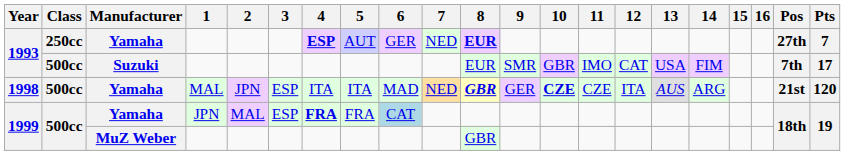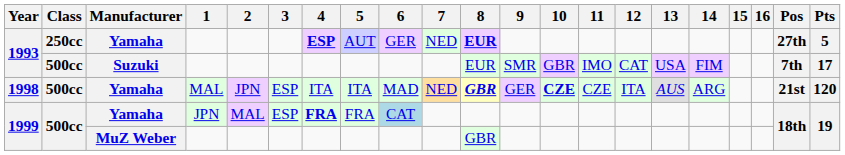 <table class="wikitable" style="text-align:center">
 <tr>
 <th>Year</th>
 <th>Class</th>
 <th>Manufacturer</th>
 <th>1</th>
 <th>2</th>
 <th>3</th>
 <th>4</th>
 <th>5</th>
 <th>6</th>
 <th>7</th>
 <th>8</th>
 <th>9</th>
 <th>10</th>
 <th>11</th>
 <th>12</th>
 <th>13</th>
 <th>14</th>
 <th>15</th>
 <th>16</th>
 <th>Pos</th>
 <th>Pts</th>
 </tr>
 <tr>
 <th rowspan="2"><a href='#'>1993</a></th>
 <th>250cc</th>
 <th><a href='#'>Yamaha</a></th>
 <td></td>
 <td></td>
 <td></td>
 <td style="background:#efcfff;"><strong><a href='#'>ESP</a><br></strong></td>
 <td style="background:#cfcfff;"><a href='#'>AUT</a><br></td>
 <td style="background:#efcfff;"><a href='#'>GER</a><br></td>
 <td style="background:#dfffdf;"><a href='#'>NED</a><br></td>
 <td style="background:#efcfff;"><strong><a href='#'>EUR</a><br></strong></td>
 <td></td>
 <td></td>
 <td></td>
 <td></td>
 <td></td>
 <td></td>
 <td></td>
 <td></td>
 <th>27th</th>
-<th>7</th>
+<th>5</th>
 </tr>
 <tr>
 <th>500cc</th>
 <th><a href='#'>Suzuki</a></th>
 <td></td>
 <td></td>
 <td></td>
 <td></td>
 <td></td>
 <td></td>
 <td></td>
 <td style="background:#dfffdf;"><a href='#'>EUR</a><br></td>
 <td style="background:#dfffdf;"><a href='#'>SMR</a><br></td>
 <td style="background:#efcfff;"><a href='#'>GBR</a><br></td>
 <td style="background:#dfffdf;"><a href='#'>IMO</a><br></td>
 <td style="background:#dfffdf;"><a href='#'>CAT</a><br></td>
 <td style="background:#efcfff;"><a href='#'>USA</a><br></td>
 <td style="background:#efcfff;"><a href='#'>FIM</a><br></td>
 <td></td>
 <td></td>
 <th>7th</th>
 <th>17</th>
 </tr>
 <tr>
 <th><a href='#'>1998</a></th>
 <th>500cc</th>
 <th><a href='#'>Yamaha</a></th>
 <td style="background:#dfffdf;"><a href='#'>MAL</a><br></td>
 <td style="background:#efcfff;"><a href='#'>JPN</a><br></td>
 <td style="background:#dfffdf;"><a href='#'>ESP</a><br></td>
 <td style="background:#dfffdf;"><a href='#'>ITA</a><br></td>
 <td style="background:#dfffdf;"><a href='#'>ITA</a><br></td>
 <td style="background:#dfffdf;"><a href='#'>MAD</a><br></td>
 <td style="background:#ffdf9f;"><a href='#'>NED</a><br></td>
 <td style="background:#ffffbf;"><strong><em><a href='#'>GBR</a></em></strong><br></td>
 <td style="background:#efcfff;"><a href='#'>GER</a><br></td>
 <td style="background:#dfffdf;"><strong><a href='#'>CZE</a><br></strong></td>
 <td style="background:#dfffdf;"><a href='#'>CZE</a><br></td>
 <td style="background:#dfffdf;"><a href='#'>ITA</a><br></td>
 <td style="background:#dfdfdf;"><em><a href='#'>AUS</a></em><br></td>
 <td style="background:#dfffdf;"><a href='#'>ARG</a><br></td>
 <td></td>
 <td></td>
 <th>21st</th>
 <th>120</th>
 </tr>
 <tr>
 <th rowspan="2"><a href='#'>1999</a></th>
 <th rowspan="2">500cc</th>
 <th><a href='#'>Yamaha</a></th>
 <td style="background:#dfffdf;"><a href='#'>JPN</a><br></td>
 <td style="background:#efcfff;"><a href='#'>MAL</a><br></td>
 <td style="background:#dfffdf;"><a href='#'>ESP</a><br></td>
 <td style="background:#dfffdf;"><strong><a href='#'>FRA</a><br></strong></td>
 <td style="background:#dfffdf;"><a href='#'>FRA</a><br></td>
 <td style="background: lightblue;"><a href='#'>CAT</a><br></td>
 <td></td>
 <td></td>
 <td></td>
 <td></td>
 <td></td>
 <td></td>
 <td></td>
 <td></td>
 <td></td>
 <td></td>
 <th rowspan="2">18th</th>
 <th rowspan="2">19</th>
 </tr>
 <tr>
 <th><a href='#'>MuZ Weber</a></th>
 <td></td>
 <td></td>
 <td></td>
 <td></td>
 <td></td>
 <td></td>
 <td></td>
 <td style="background:#dfffdf;"><a href='#'>GBR</a><br></td>
 <td></td>
 <td></td>
 <td></td>
 <td></td>
 <td></td>
 <td></td>
 <td></td>
 <td></td>
 </tr>
 </table>
